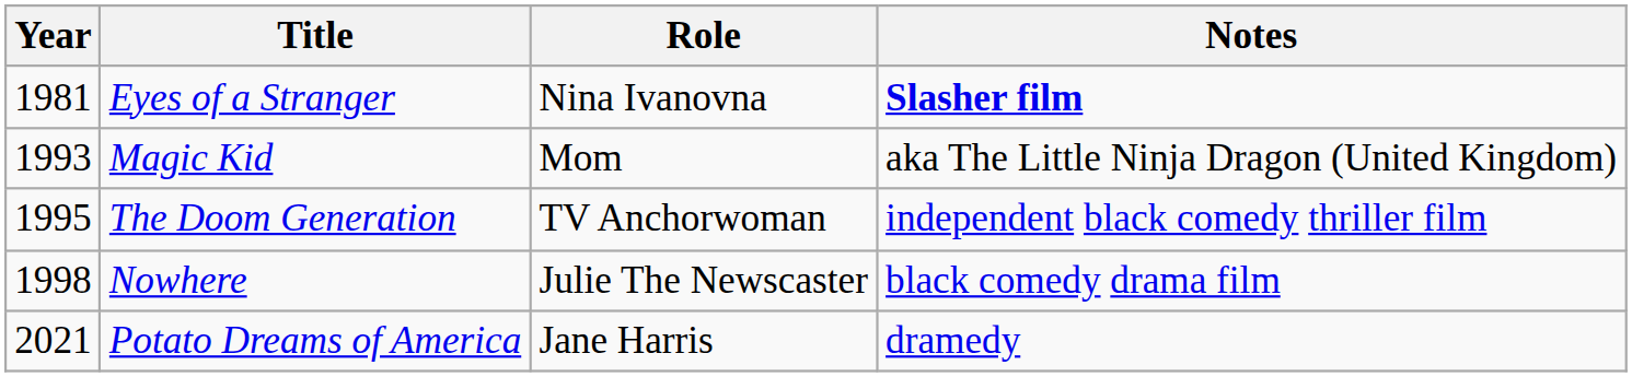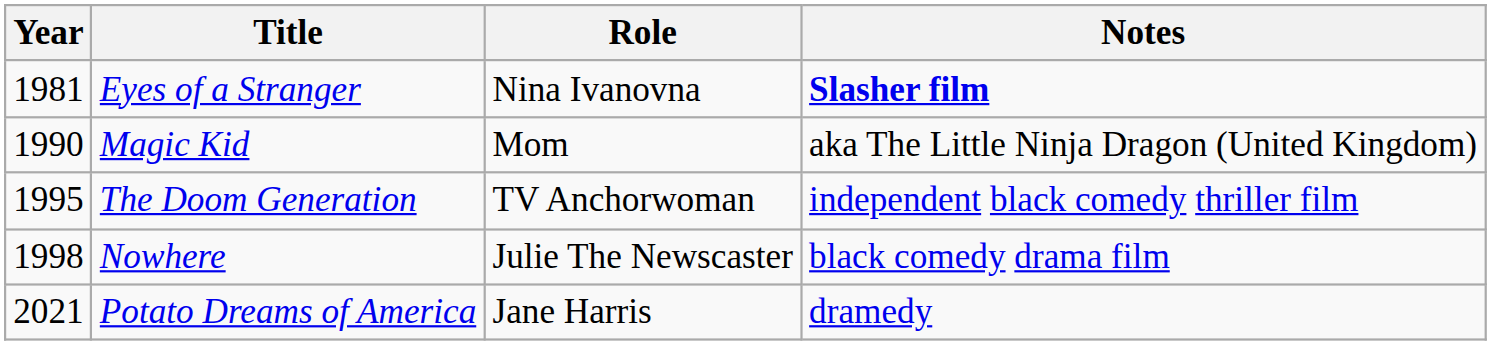 <table class="wikitable sortable">
 <tr>
 <th>Year</th>
 <th>Title</th>
 <th>Role</th>
 <th class="unsortable">Notes</th>
 </tr>
 <tr>
 <td>1981</td>
 <td><em><a href='#'>Eyes of a Stranger</a></em></td>
 <td>Nina Ivanovna</td>
 <td><strong><a href='#'>Slasher film</a></strong></td>
 </tr>
 <tr>
-<td>1993</td>
+<td>1990</td>
 <td><em><a href='#'>Magic Kid</a></em></td>
 <td>Mom</td>
 <td>aka The Little Ninja Dragon (United Kingdom)</td>
 </tr>
 <tr>
 <td>1995</td>
 <td><em><a href='#'>The Doom Generation</a></em></td>
 <td>TV Anchorwoman</td>
 <td><a href='#'>independent</a> <a href='#'>black comedy</a> <a href='#'>thriller film</a></td>
 </tr>
 <tr>
 <td>1998</td>
 <td><em><a href='#'>Nowhere</a></em></td>
 <td>Julie The Newscaster</td>
 <td><a href='#'>black comedy</a> <a href='#'>drama film</a></td>
 </tr>
 <tr>
 <td>2021</td>
 <td><em><a href='#'>Potato Dreams of America</a></em></td>
 <td>Jane Harris</td>
 <td><a href='#'>dramedy</a></td>
 </tr>
 </table>
